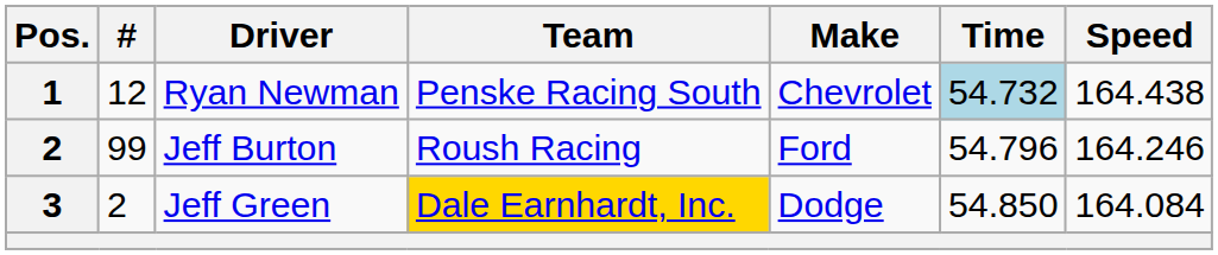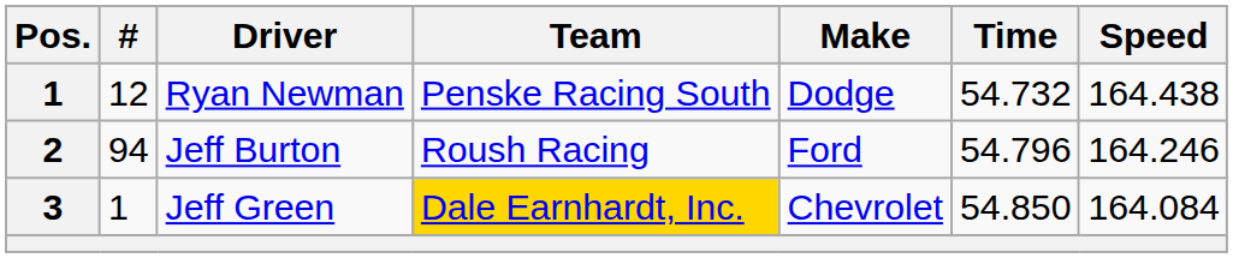 <table class="wikitable" style="font-size:95%">
 <tr>
 <th>Pos.</th>
 <th>#</th>
 <th>Driver</th>
 <th>Team</th>
 <th>Make</th>
 <th>Time</th>
 <th>Speed</th>
 </tr>
 <tr>
 <th>1</th>
 <td>12</td>
 <td><a href='#'>Ryan Newman</a></td>
 <td><a href='#'>Penske Racing South</a></td>
-<td><a href='#'>Chevrolet</a></td>
-<td style="background: lightblue;">54.732</td>
+<td><a href='#'>Dodge</a></td>
+<td>54.732</td>
 <td>164.438</td>
 </tr>
 <tr>
 <th>2</th>
-<td>99</td>
+<td>94</td>
 <td><a href='#'>Jeff Burton</a></td>
 <td><a href='#'>Roush Racing</a></td>
 <td><a href='#'>Ford</a></td>
 <td>54.796</td>
 <td>164.246</td>
 </tr>
 <tr>
 <th>3</th>
-<td>2</td>
+<td>1</td>
 <td><a href='#'>Jeff Green</a></td>
 <td style="background: gold;"><a href='#'>Dale Earnhardt, Inc.</a></td>
-<td><a href='#'>Dodge</a></td>
+<td><a href='#'>Chevrolet</a></td>
 <td>54.850</td>
 <td>164.084</td>
 </tr>
 <tr>
 <th colspan="7"></th>
 </tr>
 </table>
